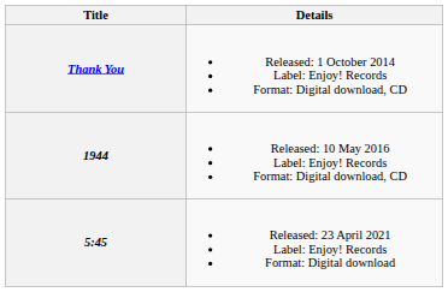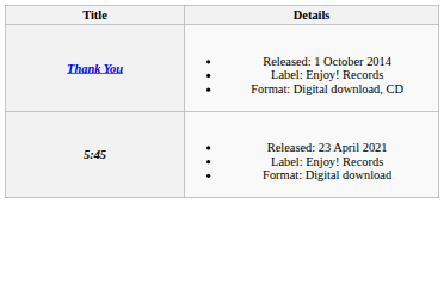 <table class="wikitable plainrowheaders" style="text-align:center;">
 <tr>
 <th scope="col" style="width:14em;">Title</th>
 <th scope="col" style="width:20em;">Details</th>
 </tr>
 <tr>
 <th scope="row"><em><a href='#'>Thank You</a></em></th>
 <td><br><ul><li>Released: 1 October 2014</li><li>Label: Enjoy! Records</li><li>Format: Digital download, CD</li></ul></td>
 </tr>
 <tr>
-<th scope="row"><em>1944</em></th>
-<td><br><ul><li>Released: 10 May 2016</li><li>Label: Enjoy! Records</li><li>Format: Digital download, CD</li></ul></td>
-</tr>
-<tr>
 <th scope="row"><em>5:45</em></th>
 <td><br><ul><li>Released: 23 April 2021</li><li>Label: Enjoy! Records</li><li>Format: Digital download</li></ul></td>
 </tr>
 </table>
